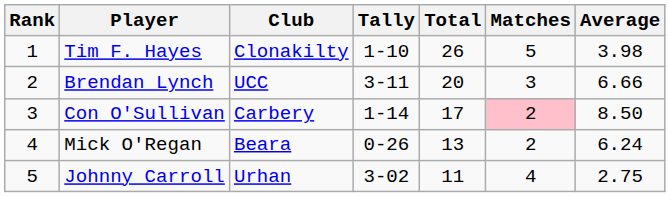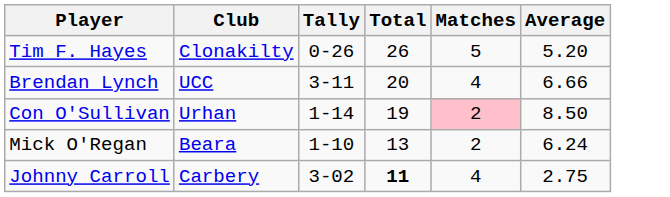 <table class="wikitable">
 <tr>
-<th>Rank</th>
 <th>Player</th>
 <th>Club</th>
 <th>Tally</th>
 <th>Total</th>
 <th>Matches</th>
 <th>Average</th>
 </tr>
 <tr>
-<td rowspan="1" style="text-align:center;">1</td>
 <td><a href='#'>Tim F. Hayes</a></td>
 <td><a href='#'>Clonakilty</a></td>
-<td align=center>1-10</td>
+<td align=center>0-26</td>
 <td align=center>26</td>
 <td align=center>5</td>
-<td align=center>3.98</td>
+<td align=center>5.20</td>
 </tr>
 <tr>
-<td rowspan="1" style="text-align:center;">2</td>
 <td><a href='#'>Brendan Lynch</a></td>
 <td><a href='#'>UCC</a></td>
 <td align=center>3-11</td>
 <td align=center>20</td>
-<td align=center>3</td>
+<td align=center>4</td>
 <td align=center>6.66</td>
 </tr>
 <tr>
-<td rowspan="1" style="text-align:center;">3</td>
 <td><a href='#'>Con O'Sullivan</a></td>
-<td><a href='#'>Carbery</a></td>
+<td><a href='#'>Urhan</a></td>
 <td align=center>1-14</td>
-<td align=center>17</td>
+<td align=center>19</td>
 <td align=center style="background: pink;">2</td>
 <td align=center>8.50</td>
 </tr>
 <tr>
-<td rowspan="1" style="text-align:center;">4</td>
 <td>Mick O'Regan</td>
 <td><a href='#'>Beara</a></td>
-<td align=center>0-26</td>
+<td align=center>1-10</td>
 <td align=center>13</td>
 <td align=center>2</td>
 <td align=center>6.24</td>
 </tr>
 <tr>
-<td rowspan="1" style="text-align:center;">5</td>
 <td><a href='#'>Johnny Carroll</a></td>
-<td><a href='#'>Urhan</a></td>
+<td><a href='#'>Carbery</a></td>
 <td align=center>3-02</td>
-<td align=center>11</td>
+<td align=center><strong>11</strong></td>
 <td align=center>4</td>
 <td align=center>2.75</td>
 </tr>
 </table>
